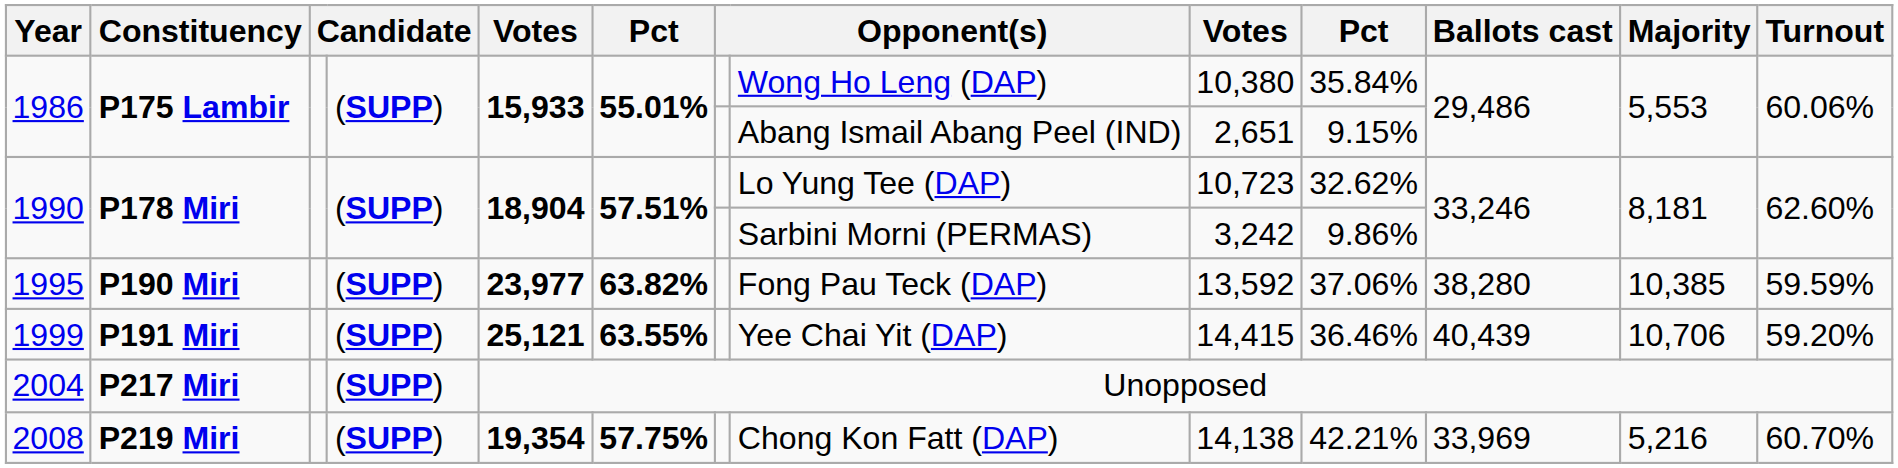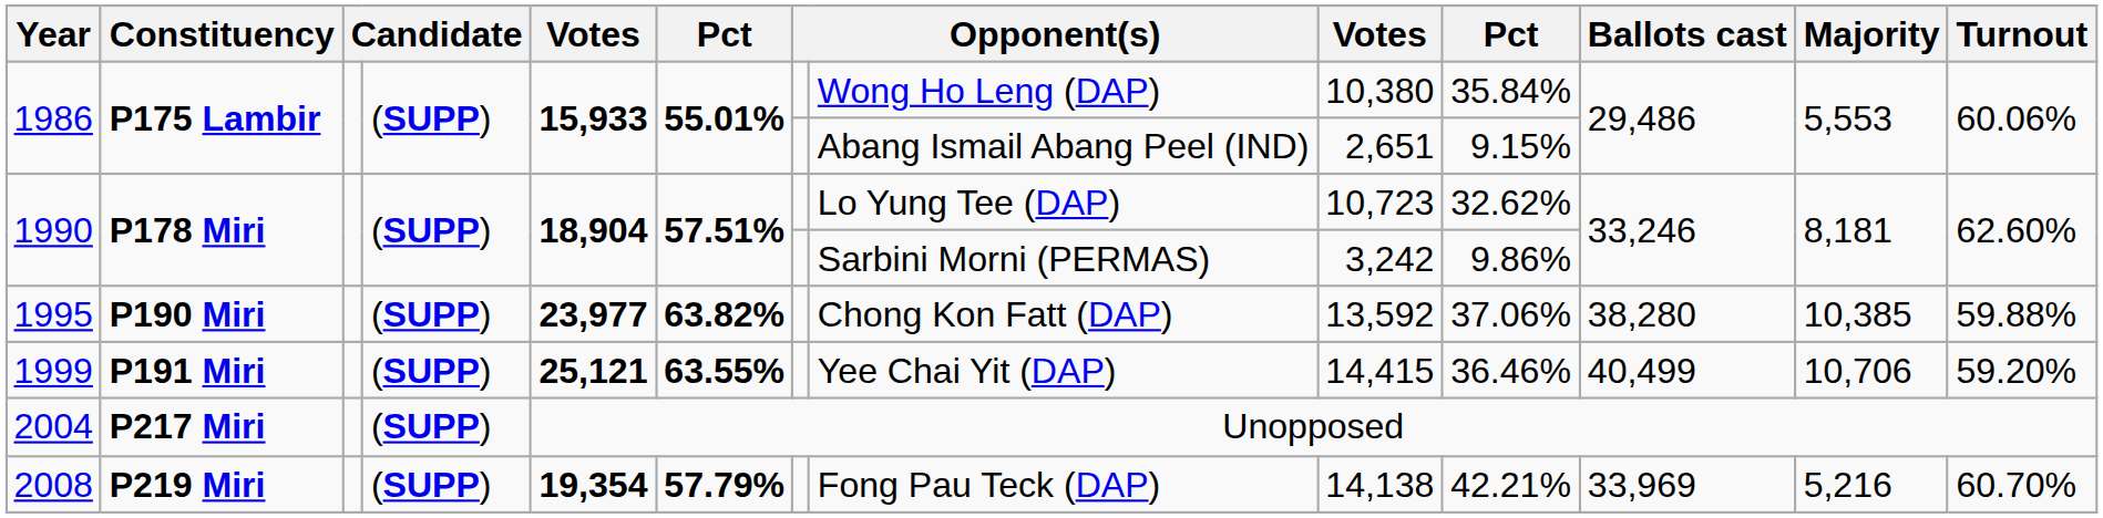 <table class="wikitable" style="margin:0.5em ; font-size:95%">
 <tr>
 <th>Year</th>
 <th>Constituency</th>
 <th colspan=2>Candidate</th>
 <th>Votes</th>
 <th>Pct</th>
 <th colspan=2>Opponent(s)</th>
 <th>Votes</th>
 <th>Pct</th>
 <th>Ballots cast</th>
 <th>Majority</th>
 <th>Turnout</th>
 </tr>
 <tr>
 <td rowspan=2><a href='#'>1986</a></td>
 <td rowspan=2><strong>P175 <a href='#'>Lambir</a></strong></td>
 <td rowspan=2 ></td>
 <td rowspan=2> (<a href='#'><strong>SUPP</strong></a>)</td>
 <td rowspan=2 align="right"><strong>15,933</strong></td>
 <td rowspan=2><strong>55.01%</strong></td>
 <td></td>
 <td><a href='#'>Wong Ho Leng</a> (<a href='#'>DAP</a>)</td>
 <td align="right">10,380</td>
 <td>35.84%</td>
 <td rowspan=2>29,486</td>
 <td rowspan=2>5,553</td>
 <td rowspan=2>60.06%</td>
 </tr>
 <tr>
 <td></td>
 <td>Abang Ismail Abang Peel (IND)</td>
 <td align=right>2,651</td>
 <td align=right>9.15%</td>
 </tr>
 <tr>
 <td rowspan=2><a href='#'>1990</a></td>
 <td rowspan=2><strong>P178 <a href='#'>Miri</a></strong></td>
 <td rowspan=2 ></td>
 <td rowspan=2> (<a href='#'><strong>SUPP</strong></a>)</td>
 <td rowspan=2 align="right"><strong>18,904</strong></td>
 <td rowspan=2><strong>57.51%</strong></td>
 <td></td>
 <td>Lo Yung Tee (<a href='#'>DAP</a>)</td>
 <td align="right">10,723</td>
 <td>32.62%</td>
 <td rowspan=2>33,246</td>
 <td rowspan=2>8,181</td>
 <td rowspan=2>62.60%</td>
 </tr>
 <tr>
 <td bgcolor=></td>
 <td>Sarbini Morni (PERMAS)</td>
 <td align=right>3,242</td>
 <td align=right>9.86%</td>
 </tr>
 <tr>
 <td><a href='#'>1995</a></td>
 <td><strong>P190 <a href='#'>Miri</a></strong></td>
 <td></td>
 <td> (<a href='#'><strong>SUPP</strong></a>)</td>
 <td align="right"><strong>23,977</strong></td>
 <td><strong>63.82%</strong></td>
 <td></td>
-<td>Fong Pau Teck (<a href='#'>DAP</a>)</td>
+<td>Chong Kon Fatt (<a href='#'>DAP</a>)</td>
 <td align="right">13,592</td>
 <td>37.06%</td>
 <td>38,280</td>
 <td>10,385</td>
-<td>59.59%</td>
+<td>59.88%</td>
 </tr>
 <tr>
 <td><a href='#'>1999</a></td>
 <td><strong>P191 <a href='#'>Miri</a></strong></td>
 <td></td>
 <td> (<a href='#'><strong>SUPP</strong></a>)</td>
 <td align="right"><strong>25,121</strong></td>
 <td><strong>63.55%</strong></td>
 <td></td>
 <td>Yee Chai Yit (<a href='#'>DAP</a>)</td>
 <td align="right">14,415</td>
 <td>36.46%</td>
-<td>40,439</td>
+<td>40,499</td>
 <td>10,706</td>
 <td>59.20%</td>
 </tr>
 <tr>
 <td><a href='#'>2004</a></td>
 <td><strong>P217 <a href='#'>Miri</a></strong></td>
 <td></td>
 <td> (<a href='#'><strong>SUPP</strong></a>)</td>
 <td colspan=9 align=center>Unopposed</td>
 </tr>
 <tr>
 <td><a href='#'>2008</a></td>
 <td><strong>P219 <a href='#'>Miri</a></strong></td>
 <td></td>
 <td> (<a href='#'><strong>SUPP</strong></a>)</td>
 <td align="right"><strong>19,354</strong></td>
-<td><strong>57.75%</strong></td>
+<td><strong>57.79%</strong></td>
 <td></td>
-<td>Chong Kon Fatt (<a href='#'>DAP</a>)</td>
+<td>Fong Pau Teck (<a href='#'>DAP</a>)</td>
 <td align="right">14,138</td>
 <td>42.21%</td>
 <td>33,969</td>
 <td>5,216</td>
 <td>60.70%</td>
 </tr>
 </table>
